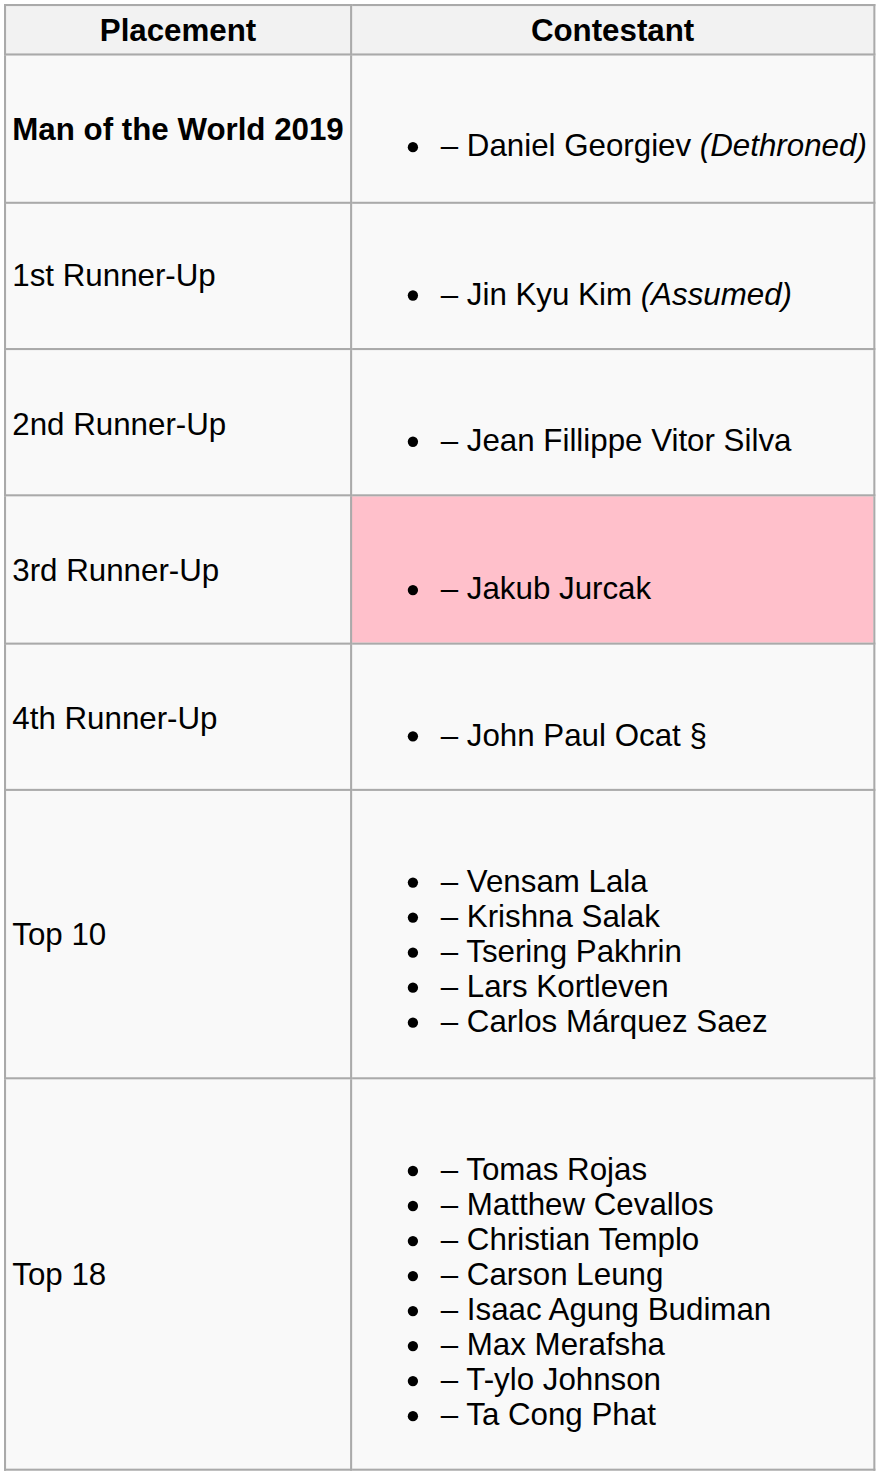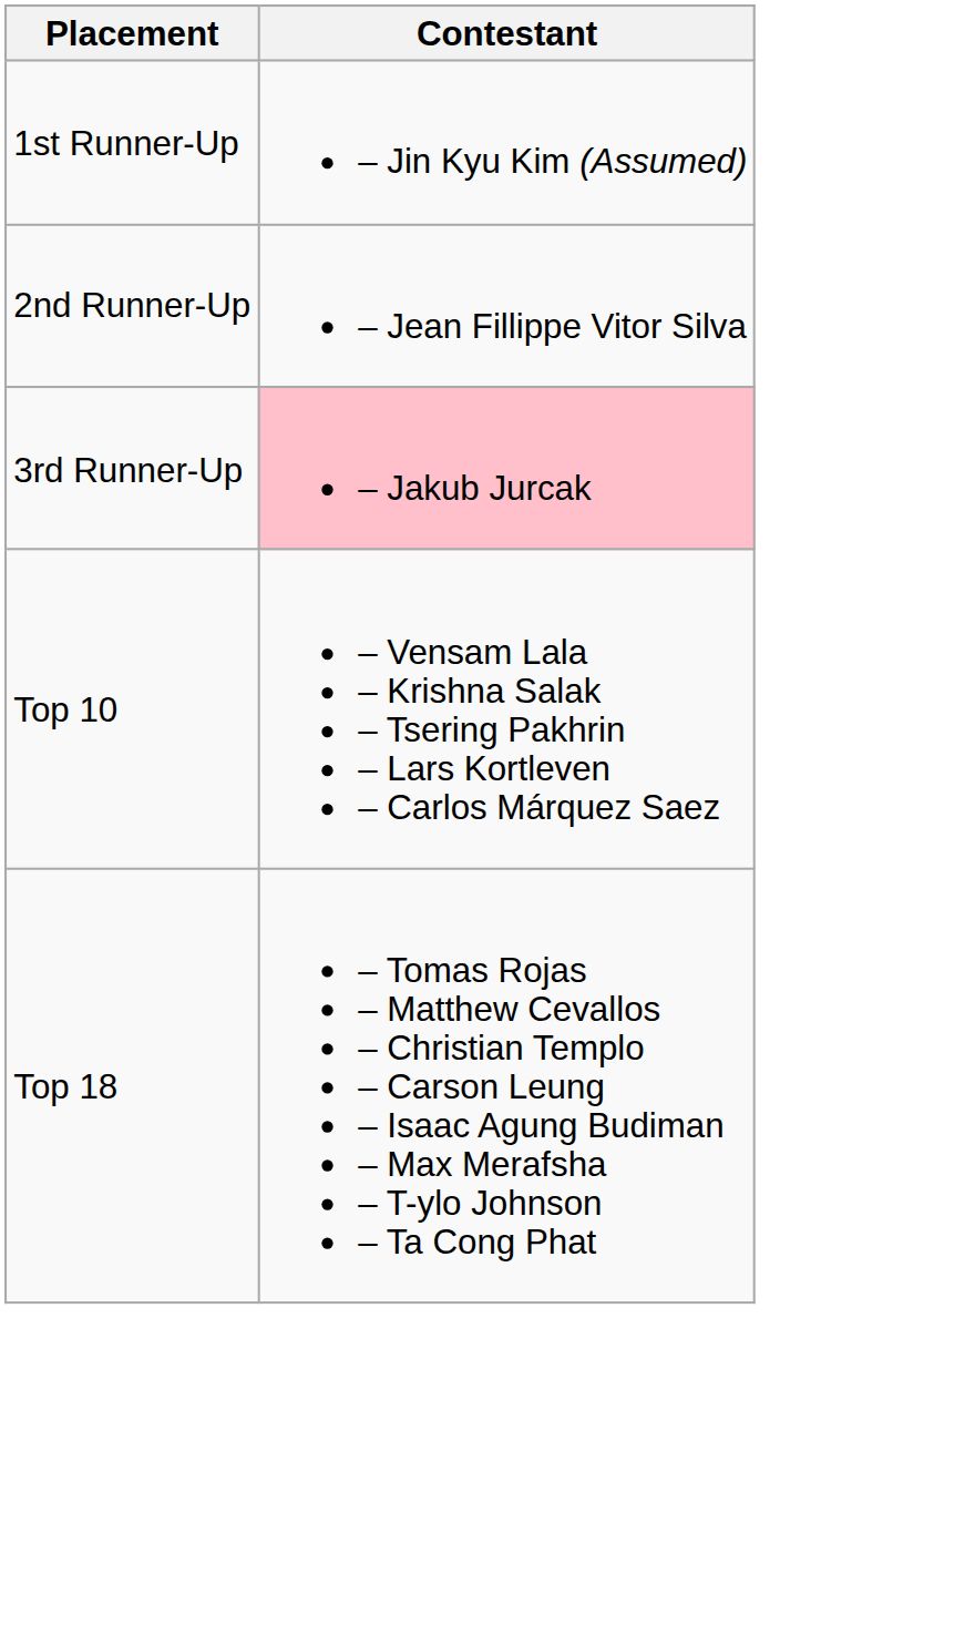 <table class="wikitable sortable" style="font-size: 95%;">
 <tr>
 <th>Placement</th>
 <th>Contestant</th>
-</tr>
-<tr>
-<td><strong>Man of the World 2019</strong></td>
-<td><br><ul><li> – Daniel Georgiev <em>(Dethroned)</em></li></ul></td>
 </tr>
 <tr>
 <td>1st Runner-Up</td>
 <td><br><ul><li> – Jin Kyu Kim <em>(Assumed)</em></li></ul></td>
 </tr>
 <tr>
 <td>2nd Runner-Up</td>
 <td><br><ul><li> – Jean Fillippe Vitor Silva</li></ul></td>
 </tr>
 <tr>
 <td>3rd Runner-Up</td>
 <td style="background: pink;"><br><ul><li> – Jakub Jurcak</li></ul></td>
 </tr>
 <tr>
-<td>4th Runner-Up</td>
-<td><br><ul><li> – John Paul Ocat §</li></ul></td>
-</tr>
-<tr>
 <td>Top 10</td>
 <td><br><ul><li> – Vensam Lala</li><li> – Krishna Salak</li><li> – Tsering Pakhrin</li><li> – Lars Kortleven</li><li> – Carlos Márquez Saez</li></ul></td>
 </tr>
 <tr>
 <td>Top 18</td>
 <td><br><ul><li> – Tomas Rojas</li><li> – Matthew Cevallos</li><li> – Christian Templo</li><li> – Carson Leung</li><li> –  Isaac Agung Budiman</li><li> – Max Merafsha</li><li> – T-ylo Johnson</li><li> – Ta Cong Phat</li></ul></td>
 </tr>
 </table>
